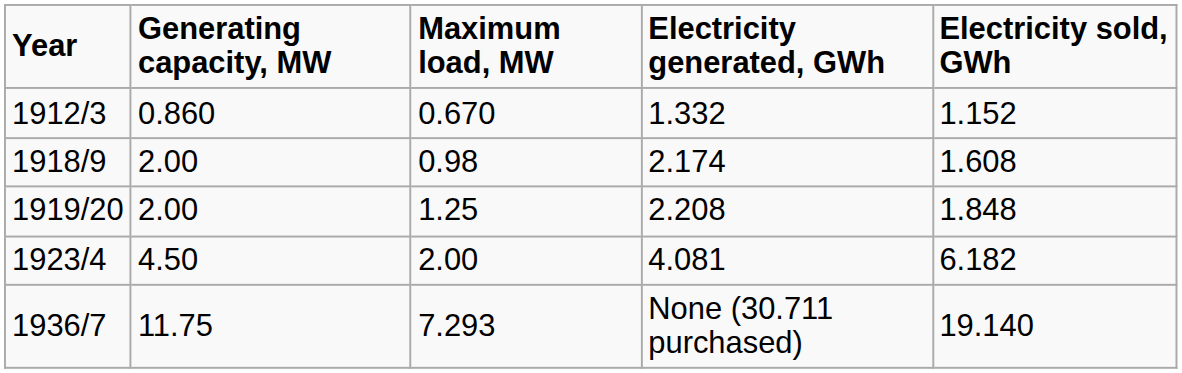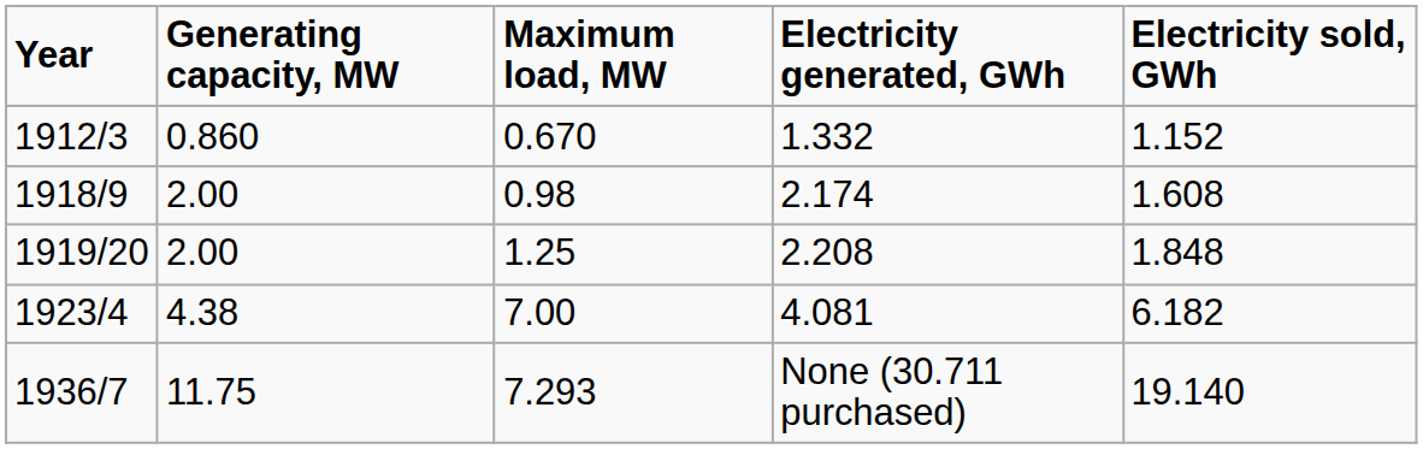 <table class="wikitable">
 <tr>
 <td><strong>Year</strong></td>
 <td><strong>Generating  capacity, MW</strong></td>
 <td><strong>Maximum  load, MW</strong></td>
 <td><strong>Electricity  generated, GWh</strong></td>
 <td><strong>Electricity  sold, GWh</strong></td>
 </tr>
 <tr>
 <td>1912/3</td>
 <td>0.860</td>
 <td>0.670</td>
 <td>1.332</td>
 <td>1.152</td>
 </tr>
 <tr>
 <td>1918/9</td>
 <td>2.00</td>
 <td>0.98</td>
 <td>2.174</td>
 <td>1.608</td>
 </tr>
 <tr>
 <td>1919/20</td>
 <td>2.00</td>
 <td>1.25</td>
 <td>2.208</td>
 <td>1.848</td>
 </tr>
 <tr>
 <td>1923/4</td>
-<td>4.50</td>
-<td>2.00</td>
+<td>4.38</td>
+<td>7.00</td>
 <td>4.081</td>
 <td>6.182</td>
 </tr>
 <tr>
 <td>1936/7</td>
 <td>11.75</td>
 <td>7.293</td>
 <td>None (30.711 purchased)</td>
 <td>19.140</td>
 </tr>
 </table>
